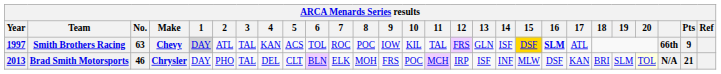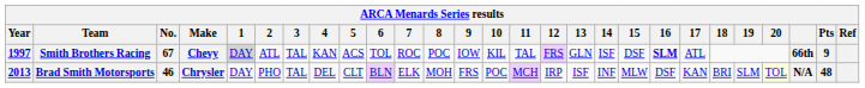 <table class="wikitable" style="text-align:center; font-size:75%">
 <tr>
 <th colspan=35><a href='#'>ARCA Menards Series</a> results</th>
 </tr>
 <tr>
 <th>Year</th>
 <th>Team</th>
 <th>No.</th>
 <th>Make</th>
 <th>1</th>
 <th>2</th>
 <th>3</th>
 <th>4</th>
 <th>5</th>
 <th>6</th>
 <th>7</th>
 <th>8</th>
 <th>9</th>
 <th>10</th>
 <th>11</th>
 <th>12</th>
 <th>13</th>
 <th>14</th>
 <th>15</th>
 <th>16</th>
 <th>17</th>
 <th>18</th>
 <th>19</th>
 <th>20</th>
 <th></th>
 <th>Pts</th>
 <th>Ref</th>
 </tr>
 <tr>
 <th><a href='#'>1997</a></th>
 <th><a href='#'>Smith Brothers Racing</a></th>
-<th>63</th>
+<th>67</th>
 <th><a href='#'>Chevy</a></th>
 <td style="background: lightgrey;"><a href='#'>DAY</a></td>
 <td><a href='#'>ATL</a></td>
 <td><a href='#'>TAL</a></td>
 <td><a href='#'>KAN</a></td>
 <td><a href='#'>ACS</a></td>
 <td><a href='#'>TOL</a></td>
 <td><a href='#'>ROC</a></td>
 <td><a href='#'>POC</a></td>
 <td><a href='#'>IOW</a></td>
 <td><a href='#'>KIL</a></td>
 <td><a href='#'>TAL</a></td>
 <td style="background:#EFCFFF;"><a href='#'>FRS</a><br></td>
 <td><a href='#'>GLN</a></td>
 <td><a href='#'>ISF</a></td>
-<td style="background: gold;"><a href='#'>DSF</a></td>
+<td><a href='#'>DSF</a></td>
 <td><strong><a href='#'>SLM</a></strong></td>
 <td><a href='#'>ATL</a></td>
 <td colspan=3></td>
 <th>66th</th>
 <th>9</th>
 <th></th>
 </tr>
 <tr>
 <th><a href='#'>2013</a></th>
 <th><a href='#'>Brad Smith Motorsports</a></th>
 <th>46</th>
 <th><a href='#'>Chrysler</a></th>
 <td><a href='#'>DAY</a></td>
 <td><a href='#'>PHO</a></td>
 <td><a href='#'>TAL</a></td>
 <td><a href='#'>DEL</a></td>
 <td><a href='#'>CLT</a></td>
 <td style="background:#EFCFFF;"><a href='#'>BLN</a><br></td>
 <td><a href='#'>ELK</a></td>
 <td><a href='#'>MOH</a></td>
 <td><a href='#'>FRS</a></td>
 <td><a href='#'>POC</a></td>
 <td style="background:#EFCFFF;"><a href='#'>MCH</a><br></td>
 <td><a href='#'>IRP</a></td>
 <td><a href='#'>ISF</a></td>
 <td><a href='#'>INF</a></td>
 <td><a href='#'>MLW</a></td>
 <td><a href='#'>DSF</a></td>
 <td><a href='#'>KAN</a></td>
 <td><a href='#'>BRI</a></td>
 <td><a href='#'>SLM</a></td>
 <td style="background: lightyellow;"><a href='#'>TOL</a></td>
 <th>N/A</th>
-<th>21</th>
+<th>48</th>
 <th></th>
 </tr>
 </table>
